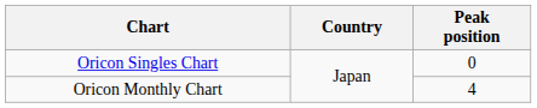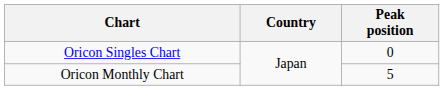 <table class="wikitable"  style="width:40%; text-align:center;">
 <tr>
 <th>Chart</th>
 <th>Country</th>
 <th>Peak<br>position</th>
 </tr>
 <tr>
 <td><a href='#'>Oricon Singles Chart</a></td>
 <td rowspan=2>Japan</td>
 <td>0</td>
 </tr>
 <tr>
 <td>Oricon Monthly Chart</td>
-<td>4</td>
+<td>5</td>
 </tr>
 </table>
